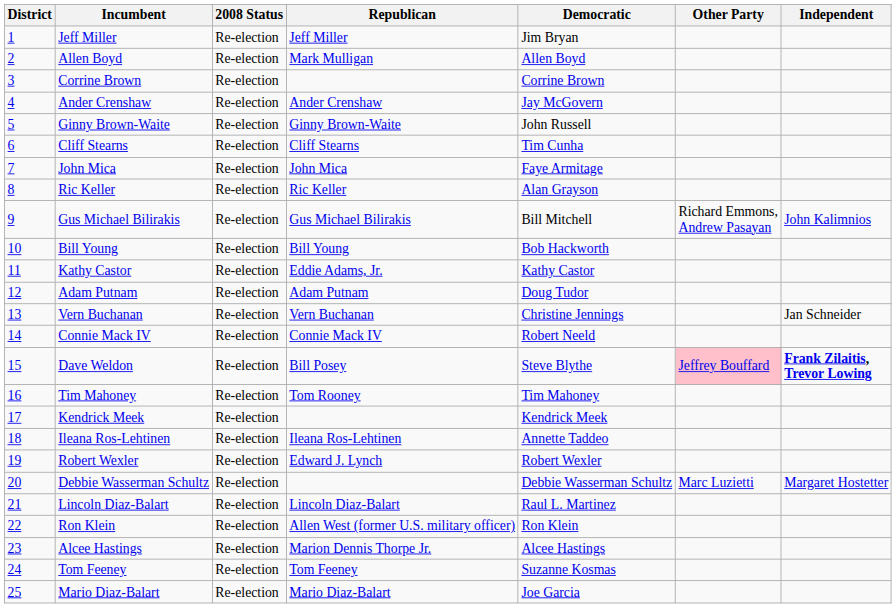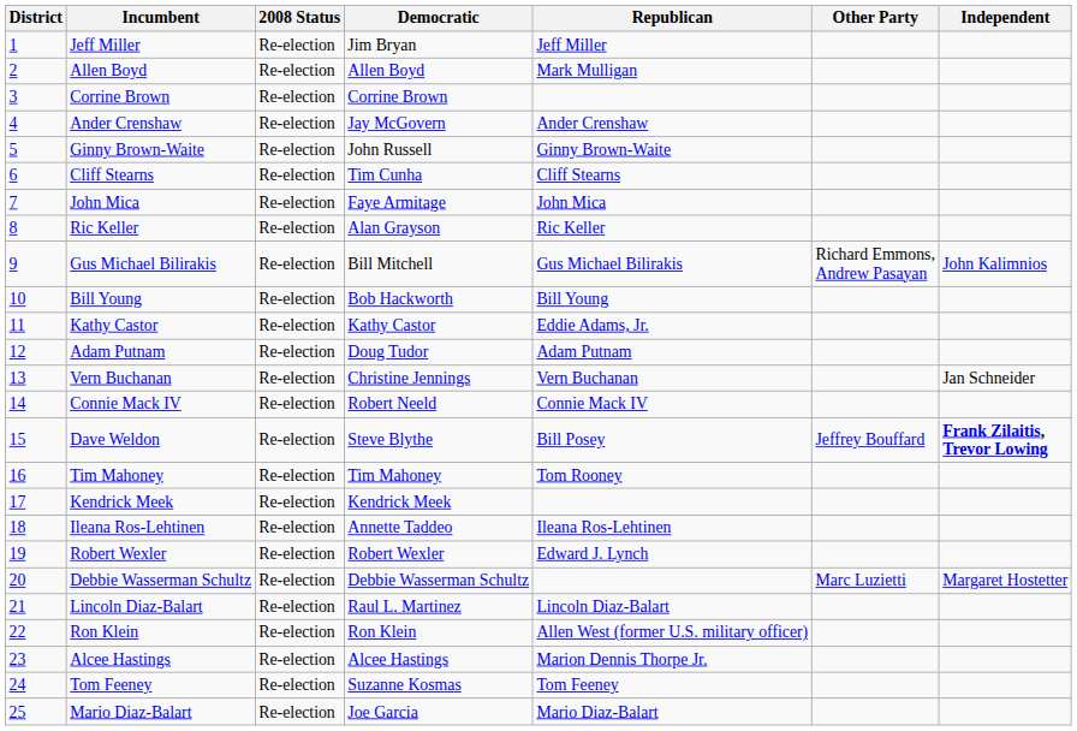 <table class="wikitable">
 <tr>
 <th>District</th>
 <th>Incumbent</th>
 <th>2008 Status</th>
+<th>Democratic</th>
 <th>Republican</th>
-<th>Democratic</th>
 <th>Other Party</th>
 <th>Independent</th>
 </tr>
 <tr>
 <td><a href='#'>1</a></td>
 <td><a href='#'>Jeff Miller</a></td>
 <td>Re-election</td>
+<td>Jim Bryan</td>
 <td><a href='#'>Jeff Miller</a></td>
-<td>Jim Bryan</td>
 <td></td>
 <td></td>
 </tr>
 <tr>
 <td><a href='#'>2</a></td>
 <td><a href='#'>Allen Boyd</a></td>
 <td>Re-election</td>
+<td><a href='#'>Allen Boyd</a></td>
 <td><a href='#'>Mark Mulligan</a></td>
-<td><a href='#'>Allen Boyd</a></td>
 <td></td>
 <td></td>
 </tr>
 <tr>
 <td><a href='#'>3</a></td>
 <td><a href='#'>Corrine Brown</a></td>
 <td>Re-election</td>
+<td><a href='#'>Corrine Brown</a></td>
 <td></td>
-<td><a href='#'>Corrine Brown</a></td>
 <td></td>
 <td></td>
 </tr>
 <tr>
 <td><a href='#'>4</a></td>
 <td><a href='#'>Ander Crenshaw</a></td>
 <td>Re-election</td>
+<td><a href='#'>Jay McGovern</a></td>
 <td><a href='#'>Ander Crenshaw</a></td>
-<td><a href='#'>Jay McGovern</a></td>
 <td></td>
 <td></td>
 </tr>
 <tr>
 <td><a href='#'>5</a></td>
 <td><a href='#'>Ginny Brown-Waite</a></td>
 <td>Re-election</td>
+<td>John Russell</td>
 <td><a href='#'>Ginny Brown-Waite</a></td>
-<td>John Russell</td>
 <td></td>
 <td></td>
 </tr>
 <tr>
 <td><a href='#'>6</a></td>
 <td><a href='#'>Cliff Stearns</a></td>
 <td>Re-election</td>
+<td><a href='#'>Tim Cunha</a></td>
 <td><a href='#'>Cliff Stearns</a></td>
-<td><a href='#'>Tim Cunha</a></td>
 <td></td>
 <td></td>
 </tr>
 <tr>
 <td><a href='#'>7</a></td>
 <td><a href='#'>John Mica</a></td>
 <td>Re-election</td>
+<td><a href='#'>Faye Armitage</a></td>
 <td><a href='#'>John Mica</a></td>
-<td><a href='#'>Faye Armitage</a></td>
 <td></td>
 <td></td>
 </tr>
 <tr>
 <td><a href='#'>8</a></td>
 <td><a href='#'>Ric Keller</a></td>
 <td>Re-election</td>
+<td><a href='#'>Alan Grayson</a></td>
 <td><a href='#'>Ric Keller</a></td>
-<td><a href='#'>Alan Grayson</a></td>
 <td></td>
 <td></td>
 </tr>
 <tr>
 <td><a href='#'>9</a></td>
 <td><a href='#'>Gus Michael Bilirakis</a></td>
 <td>Re-election</td>
+<td>Bill Mitchell</td>
 <td><a href='#'>Gus Michael Bilirakis</a></td>
-<td>Bill Mitchell</td>
 <td>Richard Emmons,<br><a href='#'>Andrew Pasayan</a></td>
 <td><a href='#'>John Kalimnios</a></td>
 </tr>
 <tr>
 <td><a href='#'>10</a></td>
 <td><a href='#'>Bill Young</a></td>
 <td>Re-election</td>
+<td><a href='#'>Bob Hackworth</a></td>
 <td><a href='#'>Bill Young</a></td>
-<td><a href='#'>Bob Hackworth</a></td>
 <td></td>
 <td></td>
 </tr>
 <tr>
 <td><a href='#'>11</a></td>
 <td><a href='#'>Kathy Castor</a></td>
 <td>Re-election</td>
+<td><a href='#'>Kathy Castor</a></td>
 <td><a href='#'>Eddie Adams, Jr.</a></td>
-<td><a href='#'>Kathy Castor</a></td>
 <td></td>
 <td></td>
 </tr>
 <tr>
 <td><a href='#'>12</a></td>
 <td><a href='#'>Adam Putnam</a></td>
 <td>Re-election</td>
+<td><a href='#'>Doug Tudor</a></td>
 <td><a href='#'>Adam Putnam</a></td>
-<td><a href='#'>Doug Tudor</a></td>
 <td></td>
 <td></td>
 </tr>
 <tr>
 <td><a href='#'>13</a></td>
 <td><a href='#'>Vern Buchanan</a></td>
 <td>Re-election</td>
+<td><a href='#'>Christine Jennings</a></td>
 <td><a href='#'>Vern Buchanan</a></td>
-<td><a href='#'>Christine Jennings</a></td>
 <td></td>
 <td>Jan Schneider</td>
 </tr>
 <tr>
 <td><a href='#'>14</a></td>
 <td><a href='#'>Connie Mack IV</a></td>
 <td>Re-election</td>
+<td><a href='#'>Robert Neeld</a></td>
 <td><a href='#'>Connie Mack IV</a></td>
-<td><a href='#'>Robert Neeld</a></td>
 <td></td>
 <td></td>
 </tr>
 <tr>
 <td><a href='#'>15</a></td>
 <td><a href='#'>Dave Weldon</a></td>
 <td>Re-election</td>
+<td><a href='#'>Steve Blythe</a></td>
 <td><a href='#'>Bill Posey</a></td>
-<td><a href='#'>Steve Blythe</a></td>
-<td style="background: pink;"><a href='#'>Jeffrey Bouffard</a></td>
+<td><a href='#'>Jeffrey Bouffard</a></td>
 <td><strong><a href='#'>Frank Zilaitis</a>,<br><a href='#'>Trevor Lowing</a></strong></td>
 </tr>
 <tr>
 <td><a href='#'>16</a></td>
 <td><a href='#'>Tim Mahoney</a></td>
 <td>Re-election</td>
+<td><a href='#'>Tim Mahoney</a></td>
 <td><a href='#'>Tom Rooney</a></td>
-<td><a href='#'>Tim Mahoney</a></td>
 <td></td>
 <td></td>
 </tr>
 <tr>
 <td><a href='#'>17</a></td>
 <td><a href='#'>Kendrick Meek</a></td>
 <td>Re-election</td>
+<td><a href='#'>Kendrick Meek</a></td>
 <td></td>
-<td><a href='#'>Kendrick Meek</a></td>
 <td></td>
 <td></td>
 </tr>
 <tr>
 <td><a href='#'>18</a></td>
 <td><a href='#'>Ileana Ros-Lehtinen</a></td>
 <td>Re-election</td>
+<td><a href='#'>Annette Taddeo</a></td>
 <td><a href='#'>Ileana Ros-Lehtinen</a></td>
-<td><a href='#'>Annette Taddeo</a></td>
 <td></td>
 <td></td>
 </tr>
 <tr>
 <td><a href='#'>19</a></td>
 <td><a href='#'>Robert Wexler</a></td>
 <td>Re-election</td>
+<td><a href='#'>Robert Wexler</a></td>
 <td><a href='#'>Edward J. Lynch</a></td>
-<td><a href='#'>Robert Wexler</a></td>
 <td></td>
 <td></td>
 </tr>
 <tr>
 <td><a href='#'>20</a></td>
 <td><a href='#'>Debbie Wasserman Schultz</a></td>
 <td>Re-election</td>
+<td><a href='#'>Debbie Wasserman Schultz</a></td>
 <td></td>
-<td><a href='#'>Debbie Wasserman Schultz</a></td>
 <td><a href='#'>Marc Luzietti</a></td>
 <td><a href='#'>Margaret Hostetter</a></td>
 </tr>
 <tr>
 <td><a href='#'>21</a></td>
 <td><a href='#'>Lincoln Diaz-Balart</a></td>
 <td>Re-election</td>
+<td><a href='#'>Raul L. Martinez</a></td>
 <td><a href='#'>Lincoln Diaz-Balart</a></td>
-<td><a href='#'>Raul L. Martinez</a></td>
 <td></td>
 <td></td>
 </tr>
 <tr>
 <td><a href='#'>22</a></td>
 <td><a href='#'>Ron Klein</a></td>
 <td>Re-election</td>
+<td><a href='#'>Ron Klein</a></td>
 <td><a href='#'>Allen West (former U.S. military officer)</a></td>
-<td><a href='#'>Ron Klein</a></td>
 <td></td>
 <td></td>
 </tr>
 <tr>
 <td><a href='#'>23</a></td>
 <td><a href='#'>Alcee Hastings</a></td>
 <td>Re-election</td>
+<td><a href='#'>Alcee Hastings</a></td>
 <td><a href='#'>Marion Dennis Thorpe Jr.</a></td>
-<td><a href='#'>Alcee Hastings</a></td>
 <td></td>
 <td></td>
 </tr>
 <tr>
 <td><a href='#'>24</a></td>
 <td><a href='#'>Tom Feeney</a></td>
 <td>Re-election</td>
+<td><a href='#'>Suzanne Kosmas</a></td>
 <td><a href='#'>Tom Feeney</a></td>
-<td><a href='#'>Suzanne Kosmas</a></td>
 <td></td>
 <td></td>
 </tr>
 <tr>
 <td><a href='#'>25</a></td>
 <td><a href='#'>Mario Diaz-Balart</a></td>
 <td>Re-election</td>
+<td><a href='#'>Joe Garcia</a></td>
 <td><a href='#'>Mario Diaz-Balart</a></td>
-<td><a href='#'>Joe Garcia</a></td>
 <td></td>
 <td></td>
 </tr>
 </table>
